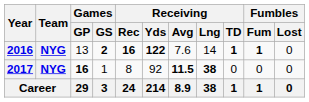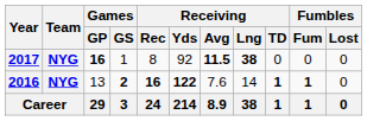 <table class="wikitable" style="text-align: center;">
 <tr>
 <th rowspan="2">Year</th>
 <th rowspan="2">Team</th>
 <th colspan="2">Games</th>
 <th colspan="5">Receiving</th>
 <th colspan="2">Fumbles</th>
 </tr>
 <tr>
 <th>GP</th>
 <th>GS</th>
 <th>Rec</th>
 <th>Yds</th>
 <th>Avg</th>
 <th>Lng</th>
 <th>TD</th>
 <th>Fum</th>
 <th>Lost</th>
 </tr>
 <tr>
+<th><a href='#'>2017</a></th>
+<th><a href='#'>NYG</a></th>
+<td><strong>16</strong></td>
+<td>1</td>
+<td>8</td>
+<td>92</td>
+<td><strong>11.5</strong></td>
+<td><strong>38</strong></td>
+<td>0</td>
+<td>0</td>
+<td>0</td>
+</tr>
+<tr>
 <th><a href='#'>2016</a></th>
 <th><a href='#'>NYG</a></th>
 <td>13</td>
 <td><strong>2</strong></td>
 <td><strong>16</strong></td>
 <td><strong>122</strong></td>
 <td>7.6</td>
 <td>14</td>
 <td><strong>1</strong></td>
 <td><strong>1</strong></td>
-<td>0</td>
-</tr>
-<tr>
-<th><a href='#'>2017</a></th>
-<th><a href='#'>NYG</a></th>
-<td><strong>16</strong></td>
-<td>1</td>
-<td>8</td>
-<td>92</td>
-<td><strong>11.5</strong></td>
-<td><strong>38</strong></td>
-<td>0</td>
-<td>0</td>
 <td>0</td>
 </tr>
 <tr>
 <th colspan="2">Career</th>
 <th>29</th>
 <th>3</th>
 <th>24</th>
 <th>214</th>
 <th>8.9</th>
 <th>38</th>
 <th>1</th>
 <th>1</th>
 <th>0</th>
 </tr>
 </table>
